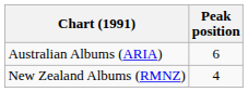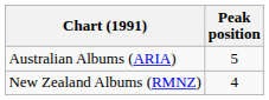 <table class="wikitable">
 <tr>
 <th align="left">Chart (1991)</th>
 <th align="center">Peak<br>position</th>
 </tr>
 <tr>
 <td align="left">Australian Albums (<a href='#'>ARIA</a>)</td>
-<td align="center">6</td>
+<td align="center">5</td>
 </tr>
 <tr>
 <td align="left">New Zealand Albums (<a href='#'>RMNZ</a>)</td>
 <td align="center">4</td>
 </tr>
 </table>
